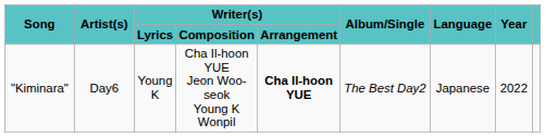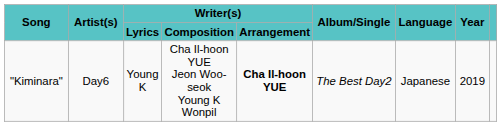 <table class="wikitable" style="margin:0.5em auto; clear:both; font-size:.9em; text-align:center; width:100%">
 <tr>
 <th rowspan=2 style="width:200px; background:#57c3c5;">Song</th>
 <th rowspan=2 style="width:200px; background:#57c3c5;">Artist(s)</th>
 <th colspan=3 style="width:700px; background:#57c3c5;">Writer(s)</th>
 <th rowspan=2 style="width:200px; background:#57c3c5;">Album/Single</th>
 <th rowspan=2 style="width:100px; background:#57c3c5;">Language</th>
 <th rowspan=2 style="width:100px; background:#57c3c5;">Year</th>
 <th rowspan=2 style="width:50px;  background:#57c3c5;"></th>
 </tr>
 <tr>
 <th style="background:#57c3c5">Lyrics</th>
 <th style="background:#57c3c5">Composition</th>
 <th style="background:#57c3c5">Arrangement</th>
 </tr>
 <tr>
 <td>"Kiminara"<br></td>
 <td>Day6</td>
 <td>Young K</td>
 <td>Cha Il-hoon<br>YUE<br>Jeon Woo-seok<br>Young K<br>Wonpil</td>
 <td><strong>Cha Il-hoon<br>YUE</strong></td>
 <td><em>The Best Day2</em></td>
 <td>Japanese</td>
-<td>2022</td>
+<td>2019</td>
 <td></td>
 </tr>
 </table>
